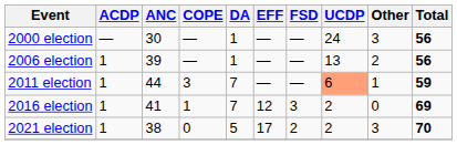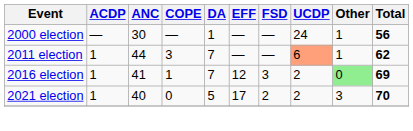 <table class="wikitable">
 <tr>
 <th>Event</th>
 <th><a href='#'>ACDP</a></th>
 <th><a href='#'>ANC</a></th>
 <th><a href='#'>COPE</a></th>
 <th><a href='#'>DA</a></th>
 <th><a href='#'>EFF</a></th>
 <th><a href='#'>FSD</a></th>
 <th><a href='#'>UCDP</a></th>
 <th>Other</th>
 <th>Total</th>
 </tr>
 <tr>
 <td><a href='#'>2000 election</a></td>
 <td>—</td>
 <td>30</td>
 <td>—</td>
 <td>1</td>
 <td>—</td>
 <td>—</td>
 <td>24</td>
-<td>3</td>
-<td><strong>56</strong></td>
-</tr>
-<tr>
-<td><a href='#'>2006 election</a></td>
 <td>1</td>
-<td>39</td>
-<td>—</td>
-<td>1</td>
-<td>—</td>
-<td>—</td>
-<td>13</td>
-<td>2</td>
 <td><strong>56</strong></td>
 </tr>
 <tr>
 <td><a href='#'>2011 election</a></td>
 <td>1</td>
 <td>44</td>
 <td>3</td>
 <td>7</td>
 <td>—</td>
 <td>—</td>
 <td style="background: lightsalmon;">6</td>
 <td>1</td>
-<td><strong>59</strong></td>
+<td><strong>62</strong></td>
 </tr>
 <tr>
 <td><a href='#'>2016 election</a></td>
 <td>1</td>
 <td>41</td>
 <td>1</td>
 <td>7</td>
 <td>12</td>
 <td>3</td>
 <td>2</td>
-<td>0</td>
+<td style="background: lightgreen;">0</td>
 <td><strong>69</strong></td>
 </tr>
 <tr>
 <td><a href='#'>2021 election</a></td>
 <td>1</td>
-<td>38</td>
+<td>40</td>
 <td>0</td>
 <td>5</td>
 <td>17</td>
 <td>2</td>
 <td>2</td>
 <td>3</td>
 <td><strong>70</strong></td>
 </tr>
 <tr>
 </tr>
 </table>
